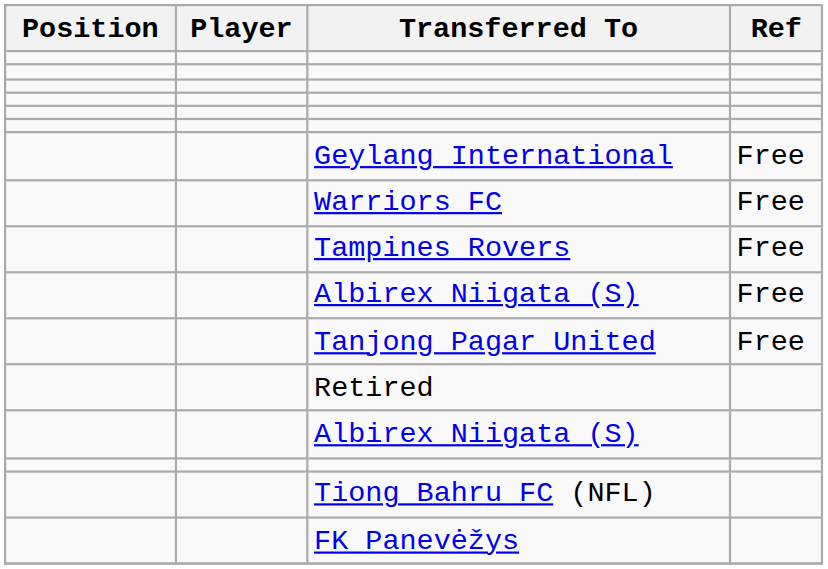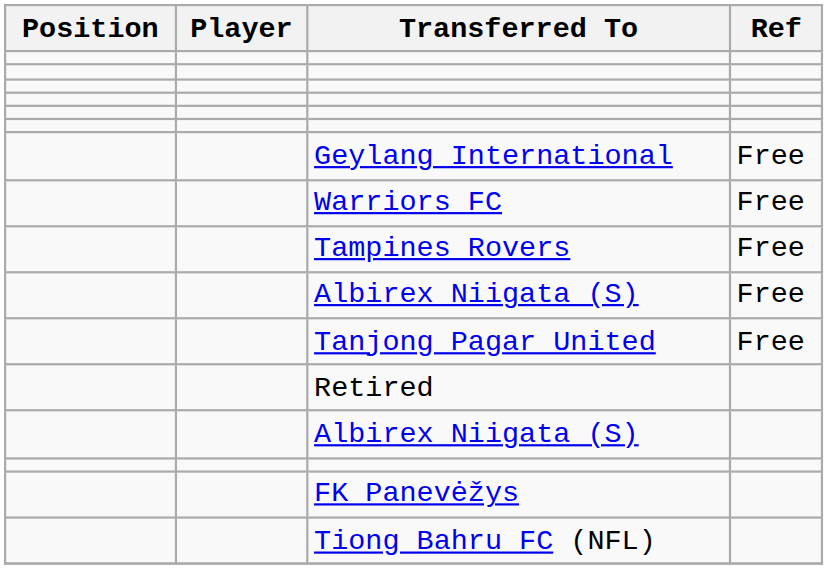 <table class="wikitable sortable" style="width:60%; text-align:center; font-size:100%; text-align:left;">
 <tr>
 <th><strong>Position</strong></th>
 <th><strong>Player</strong></th>
 <th><strong>Transferred To</strong></th>
 <th><strong>Ref</strong></th>
 </tr>
 <tr>
 <td></td>
 <td></td>
 <td></td>
 <td></td>
 </tr>
 <tr>
 <td></td>
 <td></td>
 <td></td>
 <td></td>
 </tr>
 <tr>
 <td></td>
 <td></td>
 <td></td>
 <td></td>
 </tr>
 <tr>
 <td></td>
 <td></td>
 <td></td>
 <td></td>
 </tr>
 <tr>
 <td></td>
 <td></td>
 <td></td>
 <td></td>
 </tr>
 <tr>
 <td></td>
 <td></td>
 <td></td>
 <td></td>
 </tr>
 <tr>
 <td></td>
 <td></td>
 <td> <a href='#'>Geylang International</a></td>
 <td>Free </td>
 </tr>
 <tr>
 <td></td>
 <td></td>
 <td> <a href='#'>Warriors FC</a></td>
 <td>Free</td>
 </tr>
 <tr>
 <td></td>
 <td></td>
 <td> <a href='#'>Tampines Rovers</a></td>
 <td>Free </td>
 </tr>
 <tr>
 <td></td>
 <td></td>
 <td> <a href='#'>Albirex Niigata (S)</a></td>
 <td>Free </td>
 </tr>
 <tr>
 <td></td>
 <td></td>
 <td> <a href='#'>Tanjong Pagar United</a></td>
 <td>Free</td>
 </tr>
 <tr>
 <td></td>
 <td></td>
 <td>Retired</td>
 <td></td>
 </tr>
 <tr>
 <td></td>
 <td></td>
 <td> <a href='#'>Albirex Niigata (S)</a></td>
 <td></td>
 </tr>
 <tr>
 <td></td>
 <td></td>
 <td></td>
 <td></td>
 </tr>
 <tr>
 <td></td>
 <td></td>
-<td> <a href='#'>Tiong Bahru FC</a> (NFL)</td>
+<td> <a href='#'>FK Panevėžys</a></td>
 <td></td>
 </tr>
 <tr>
 <td></td>
 <td></td>
-<td> <a href='#'>FK Panevėžys</a></td>
+<td> <a href='#'>Tiong Bahru FC</a> (NFL)</td>
 <td></td>
 </tr>
 <tr>
 </tr>
 </table>
